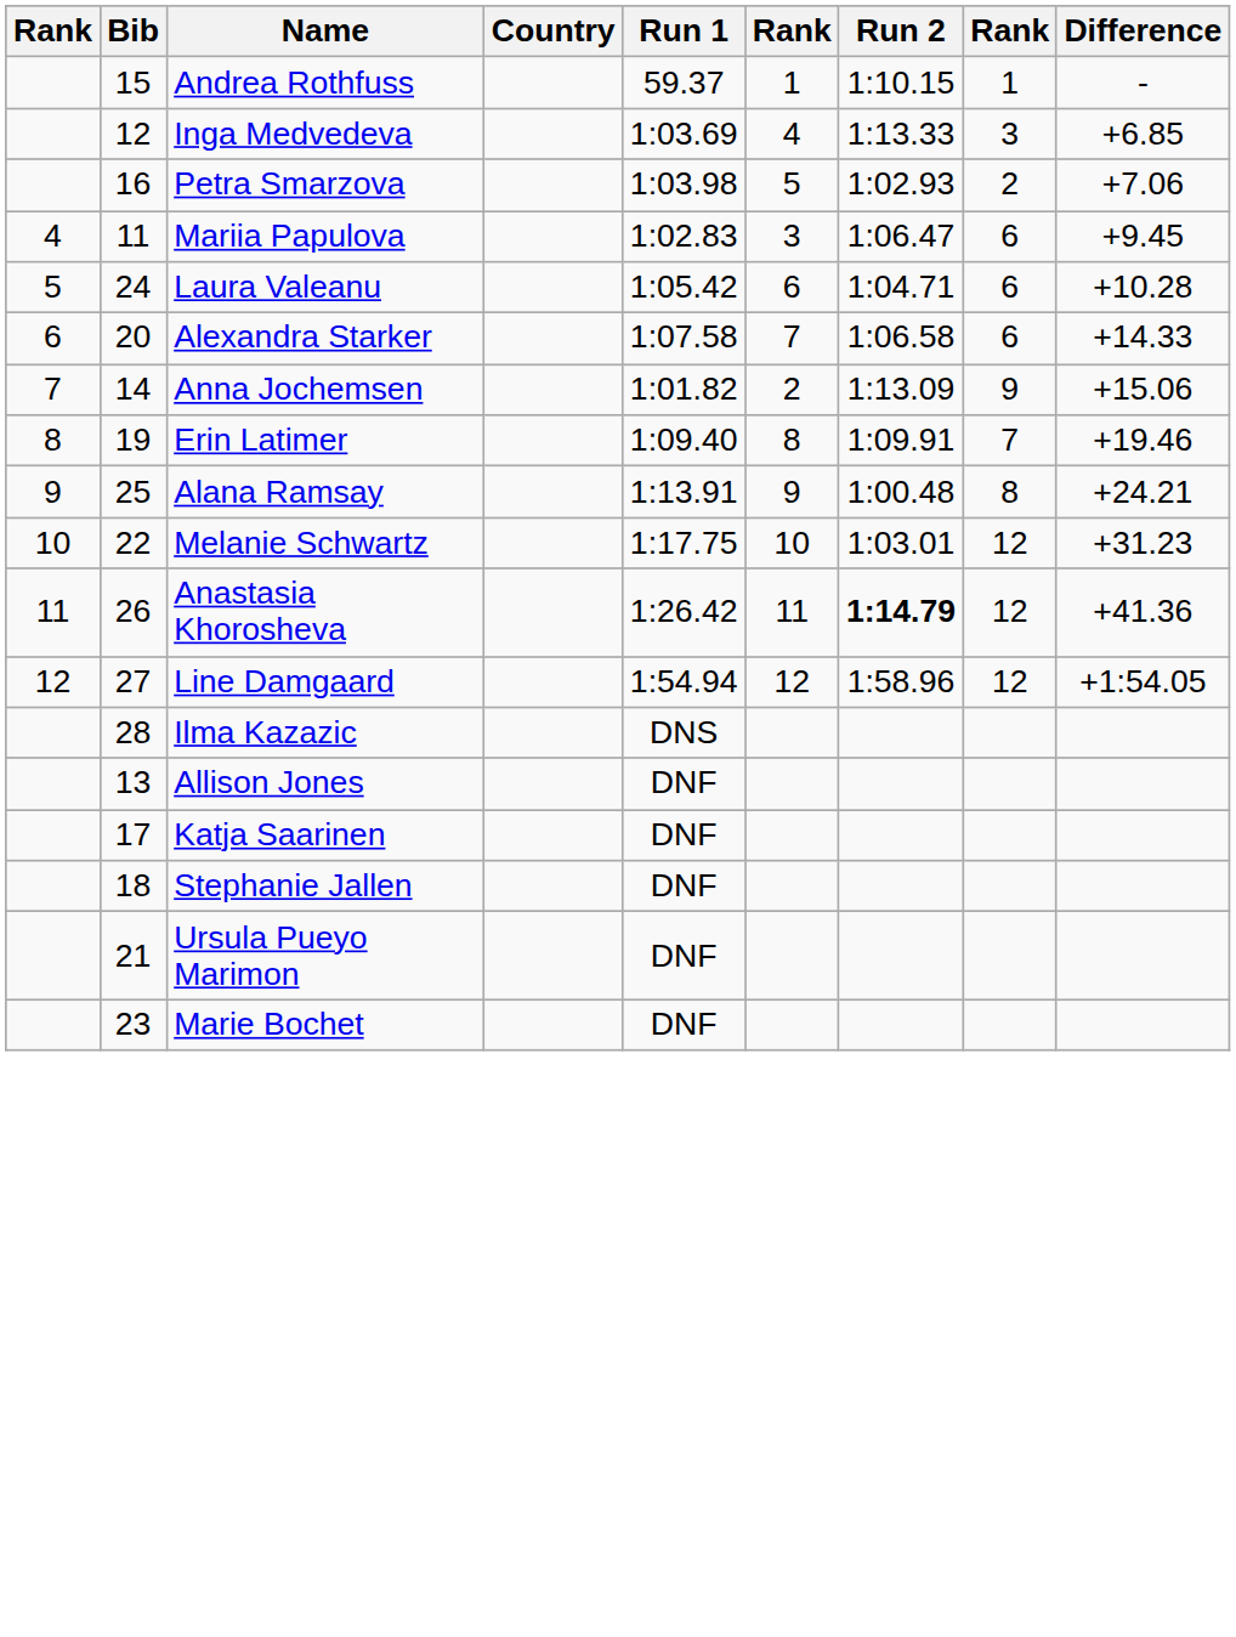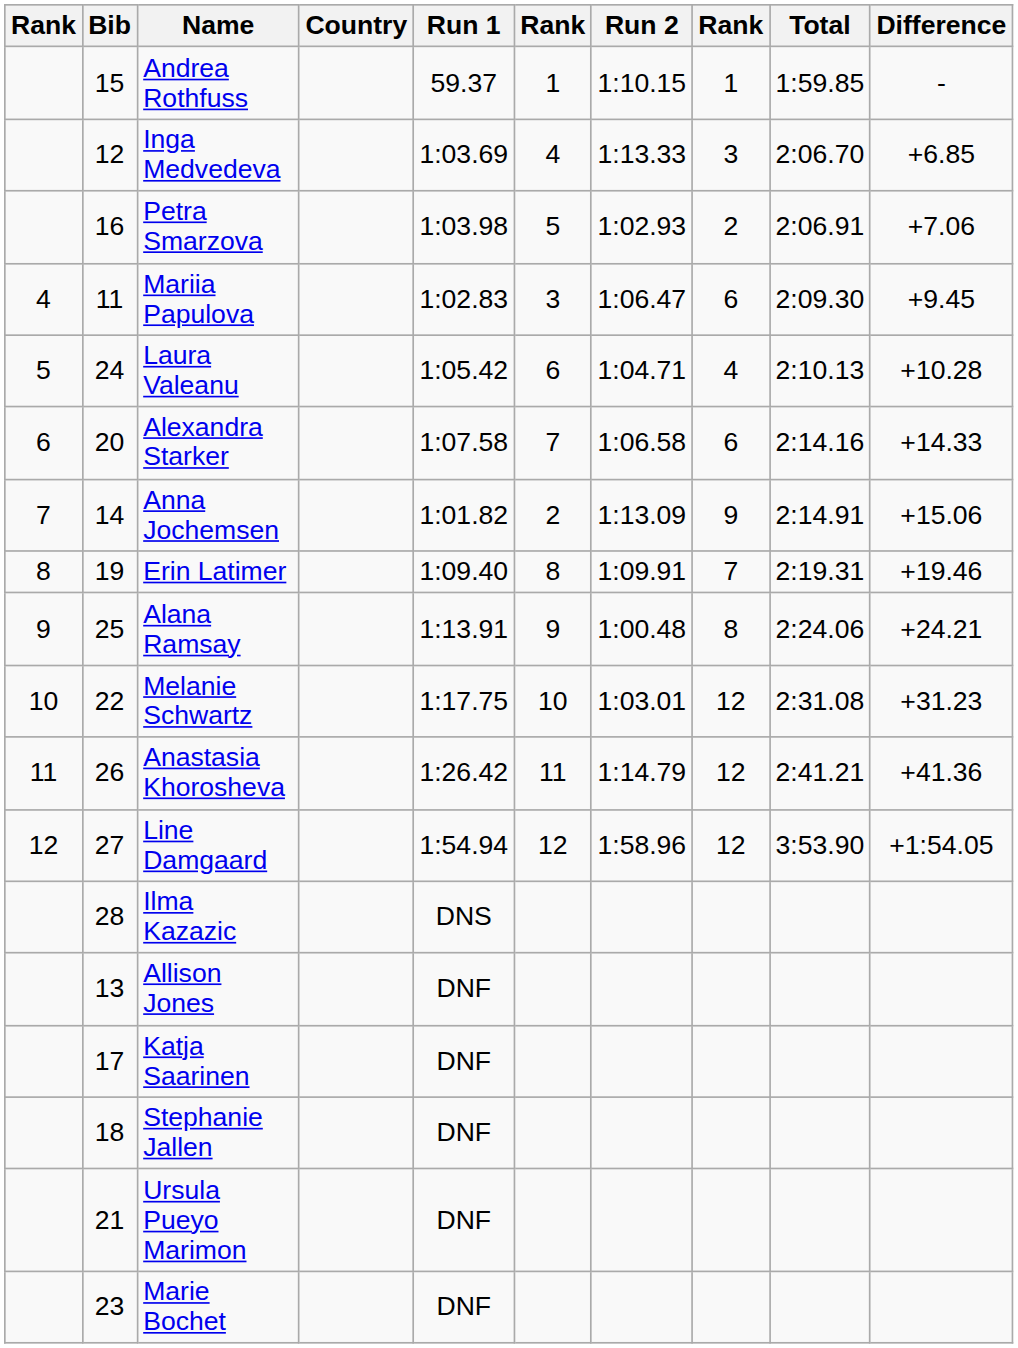 <table class="wikitable sortable" style="text-align:center">
 <tr>
 <th>Rank</th>
 <th>Bib</th>
 <th>Name</th>
 <th>Country</th>
 <th>Run 1</th>
 <th>Rank</th>
 <th>Run 2</th>
 <th>Rank</th>
+<th>Total</th>
 <th>Difference</th>
 </tr>
 <tr>
 <td></td>
 <td>15</td>
 <td align=left><a href='#'>Andrea Rothfuss</a></td>
 <td align=left></td>
 <td>59.37</td>
 <td>1</td>
 <td>1:10.15</td>
 <td>1</td>
+<td>1:59.85</td>
 <td>-</td>
 </tr>
 <tr>
 <td></td>
 <td>12</td>
 <td align=left><a href='#'>Inga Medvedeva</a></td>
 <td align=left></td>
 <td>1:03.69</td>
 <td>4</td>
 <td>1:13.33</td>
 <td>3</td>
+<td>2:06.70</td>
 <td>+6.85</td>
 </tr>
 <tr>
 <td></td>
 <td>16</td>
 <td align=left><a href='#'>Petra Smarzova</a></td>
 <td align=left></td>
 <td>1:03.98</td>
 <td>5</td>
 <td>1:02.93</td>
 <td>2</td>
+<td>2:06.91</td>
 <td>+7.06</td>
 </tr>
 <tr>
 <td>4</td>
 <td>11</td>
 <td align=left><a href='#'>Mariia Papulova</a></td>
 <td align=left></td>
 <td>1:02.83</td>
 <td>3</td>
 <td>1:06.47</td>
 <td>6</td>
+<td>2:09.30</td>
 <td>+9.45</td>
 </tr>
 <tr>
 <td>5</td>
 <td>24</td>
 <td align=left><a href='#'>Laura Valeanu</a></td>
 <td align=left></td>
 <td>1:05.42</td>
 <td>6</td>
 <td>1:04.71</td>
-<td>6</td>
+<td>4</td>
+<td>2:10.13</td>
 <td>+10.28</td>
 </tr>
 <tr>
 <td>6</td>
 <td>20</td>
 <td align=left><a href='#'>Alexandra Starker</a></td>
 <td align=left></td>
 <td>1:07.58</td>
 <td>7</td>
 <td>1:06.58</td>
 <td>6</td>
+<td>2:14.16</td>
 <td>+14.33</td>
 </tr>
 <tr>
 <td>7</td>
 <td>14</td>
 <td align=left><a href='#'>Anna Jochemsen</a></td>
 <td align=left></td>
 <td>1:01.82</td>
 <td>2</td>
 <td>1:13.09</td>
 <td>9</td>
+<td>2:14.91</td>
 <td>+15.06</td>
 </tr>
 <tr>
 <td>8</td>
 <td>19</td>
 <td align=left><a href='#'>Erin Latimer</a></td>
 <td align=left></td>
 <td>1:09.40</td>
 <td>8</td>
 <td>1:09.91</td>
 <td>7</td>
+<td>2:19.31</td>
 <td>+19.46</td>
 </tr>
 <tr>
 <td>9</td>
 <td>25</td>
 <td align=left><a href='#'>Alana Ramsay</a></td>
 <td align=left></td>
 <td>1:13.91</td>
 <td>9</td>
 <td>1:00.48</td>
 <td>8</td>
+<td>2:24.06</td>
 <td>+24.21</td>
 </tr>
 <tr>
 <td>10</td>
 <td>22</td>
 <td align=left><a href='#'>Melanie Schwartz</a></td>
 <td align=left></td>
 <td>1:17.75</td>
 <td>10</td>
 <td>1:03.01</td>
 <td>12</td>
+<td>2:31.08</td>
 <td>+31.23</td>
 </tr>
 <tr>
 <td>11</td>
 <td>26</td>
 <td align=left><a href='#'>Anastasia Khorosheva</a></td>
 <td align=left></td>
 <td>1:26.42</td>
 <td>11</td>
-<td><strong>1:14.79</strong></td>
+<td>1:14.79</td>
 <td>12</td>
+<td>2:41.21</td>
 <td>+41.36</td>
 </tr>
 <tr>
 <td>12</td>
 <td>27</td>
 <td align=left><a href='#'>Line Damgaard</a></td>
 <td align=left></td>
 <td>1:54.94</td>
 <td>12</td>
 <td>1:58.96</td>
 <td>12</td>
+<td>3:53.90</td>
 <td>+1:54.05</td>
 </tr>
 <tr>
 <td></td>
 <td>28</td>
 <td align=left><a href='#'>Ilma Kazazic</a></td>
 <td align=left></td>
 <td>DNS</td>
+<td></td>
 <td></td>
 <td></td>
 <td></td>
 <td></td>
 </tr>
 <tr>
 <td></td>
 <td>13</td>
 <td align=left><a href='#'>Allison Jones</a></td>
 <td align=left></td>
 <td>DNF</td>
 <td></td>
 <td></td>
 <td></td>
 <td></td>
+<td></td>
 </tr>
 <tr>
 <td></td>
 <td>17</td>
 <td align=left><a href='#'>Katja Saarinen</a></td>
 <td align=left></td>
 <td>DNF</td>
+<td></td>
 <td></td>
 <td></td>
 <td></td>
 <td></td>
 </tr>
 <tr>
 <td></td>
 <td>18</td>
 <td align=left><a href='#'>Stephanie Jallen</a></td>
 <td align=left></td>
 <td>DNF</td>
 <td></td>
 <td></td>
 <td></td>
 <td></td>
+<td></td>
 </tr>
 <tr>
 <td></td>
 <td>21</td>
 <td align=left><a href='#'>Ursula Pueyo Marimon</a></td>
 <td align=left></td>
 <td>DNF</td>
+<td></td>
 <td></td>
 <td></td>
 <td></td>
 <td></td>
 </tr>
 <tr>
 <td></td>
 <td>23</td>
 <td align=left><a href='#'>Marie Bochet</a></td>
 <td align=left></td>
 <td>DNF</td>
 <td></td>
 <td></td>
 <td></td>
 <td></td>
+<td></td>
 </tr>
 </table>
